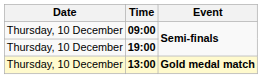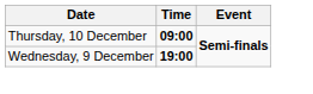 <table class = "wikitable">
 <tr>
 <th>Date</th>
 <th>Time</th>
 <th>Event</th>
 </tr>
 <tr>
 <td>Thursday, 10 December</td>
 <td><strong>09:00</strong></td>
 <td rowspan="2"><strong>Semi-finals</strong></td>
 </tr>
 <tr>
-<td>Thursday, 10 December</td>
+<td>Wednesday, 9 December</td>
 <td><strong>19:00</strong></td>
 </tr>
-<tr style="background-color:lemonchiffon;">
-<td>Thursday, 10 December</td>
-<td><strong>13:00</strong></td>
-<td><strong>Gold medal match</strong></td>
-</tr>
 </table>
